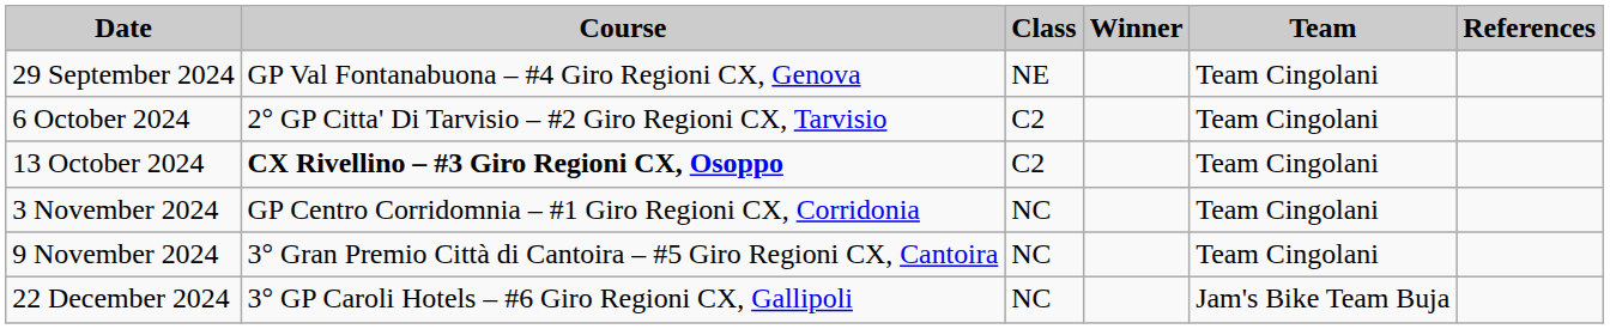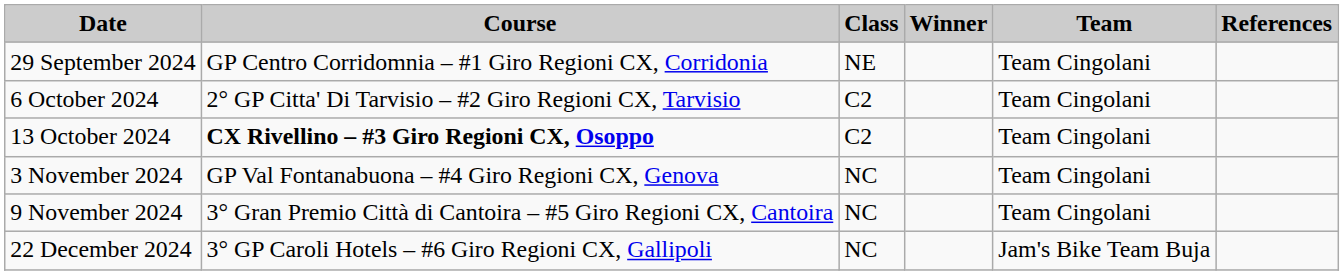 <table class="wikitable sortable alternance ">
 <tr>
 <th scope="col" style="background-color:#CCCCCC;">Date</th>
 <th scope="col" style="background-color:#CCCCCC;">Course</th>
 <th scope="col" style="background-color:#CCCCCC;">Class</th>
 <th scope="col" style="background-color:#CCCCCC;">Winner</th>
 <th scope="col" style="background-color:#CCCCCC;">Team</th>
 <th scope="col" style="background-color:#CCCCCC;">References</th>
 </tr>
 <tr>
 <td>29 September 2024</td>
-<td> GP Val Fontanabuona – #4 Giro Regioni CX, <a href='#'>Genova</a></td>
+<td> GP Centro Corridomnia – #1 Giro Regioni CX, <a href='#'>Corridonia</a></td>
 <td>NE</td>
 <td></td>
 <td>Team Cingolani</td>
 <td></td>
 </tr>
 <tr>
 <td>6 October 2024</td>
 <td> 2° GP Citta' Di Tarvisio – #2 Giro Regioni CX, <a href='#'>Tarvisio</a></td>
 <td>C2</td>
 <td></td>
 <td>Team Cingolani</td>
 <td></td>
 </tr>
 <tr>
 <td>13 October 2024</td>
 <td><strong> CX Rivellino – #3 Giro Regioni CX, <a href='#'>Osoppo</a></strong></td>
 <td>C2</td>
 <td></td>
 <td>Team Cingolani</td>
 <td></td>
 </tr>
 <tr>
 <td>3 November 2024</td>
-<td> GP Centro Corridomnia – #1 Giro Regioni CX, <a href='#'>Corridonia</a></td>
+<td> GP Val Fontanabuona – #4 Giro Regioni CX, <a href='#'>Genova</a></td>
 <td>NC</td>
 <td></td>
 <td>Team Cingolani</td>
 <td></td>
 </tr>
 <tr>
 <td>9 November 2024</td>
 <td> 3° Gran Premio Città di Cantoira – #5 Giro Regioni CX, <a href='#'>Cantoira</a></td>
 <td>NC</td>
 <td></td>
 <td>Team Cingolani</td>
 <td></td>
 </tr>
 <tr>
 <td>22 December 2024</td>
 <td> 3° GP Caroli Hotels – #6 Giro Regioni CX, <a href='#'>Gallipoli</a></td>
 <td>NC</td>
 <td></td>
 <td>Jam's Bike Team Buja</td>
 <td></td>
 </tr>
 </table>
